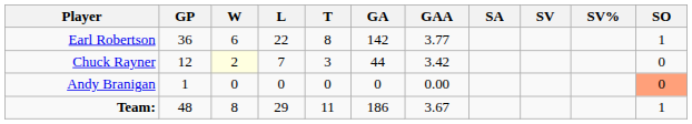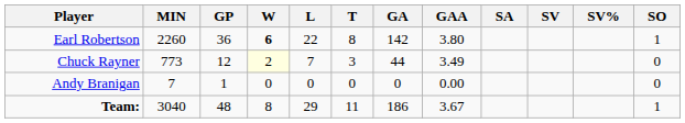 <table class="wikitable sortable" width="60%">
 <tr>
 <th bgcolor="#DDDDFF" width="10%">Player</th>
+<th width="3%" bgcolor="#DDDDFF">MIN</th>
 <th width="3%" bgcolor="#DDDDFF">GP</th>
 <th width="3%" bgcolor="#DDDDFF">W</th>
 <th width="3%" bgcolor="#DDDDFF">L</th>
 <th width="3%" bgcolor="#DDDDFF">T</th>
 <th width="3%" bgcolor="#DDDDFF">GA</th>
 <th width="3%" bgcolor="#DDDDFF">GAA</th>
 <th width="3%" bgcolor="#DDDDFF">SA</th>
 <th width="3%" bgcolor="#DDDDFF">SV</th>
 <th width="3%" bgcolor="#DDDDFF">SV%</th>
 <th width="3%" bgcolor="#DDDDFF">SO</th>
 </tr>
 <tr align="center">
 <td align="right"><a href='#'>Earl Robertson</a></td>
+<td>2260</td>
 <td>36</td>
-<td>6</td>
+<td><strong>6</strong></td>
 <td>22</td>
 <td>8</td>
 <td>142</td>
-<td>3.77</td>
+<td>3.80</td>
 <td></td>
 <td></td>
 <td></td>
 <td>1</td>
 </tr>
 <tr align="center">
 <td align="right"><a href='#'>Chuck Rayner</a></td>
+<td>773</td>
 <td>12</td>
 <td style="background: lightyellow;">2</td>
 <td>7</td>
 <td>3</td>
 <td>44</td>
-<td>3.42</td>
+<td>3.49</td>
 <td></td>
 <td></td>
 <td></td>
 <td>0</td>
 </tr>
 <tr align="center">
 <td align="right"><a href='#'>Andy Branigan</a></td>
+<td>7</td>
 <td>1</td>
 <td>0</td>
 <td>0</td>
 <td>0</td>
 <td>0</td>
 <td>0.00</td>
 <td></td>
 <td></td>
 <td></td>
-<td style="background: lightsalmon;">0</td>
+<td>0</td>
 </tr>
 <tr align="center">
 <td align="right"><strong>Team:</strong></td>
+<td>3040</td>
 <td>48</td>
 <td>8</td>
 <td>29</td>
 <td>11</td>
 <td>186</td>
 <td>3.67</td>
 <td></td>
 <td></td>
 <td></td>
 <td>1</td>
 </tr>
 </table>
